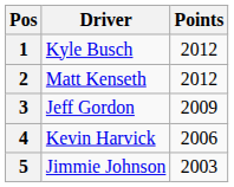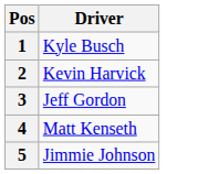 <table class="wikitable">
 <tr>
 <th>Pos</th>
 <th>Driver</th>
-<th>Points</th>
 </tr>
 <tr>
 <th>1</th>
 <td><a href='#'>Kyle Busch</a></td>
-<td style="text-align:center;">2012</td>
 </tr>
 <tr>
 <th>2</th>
-<td><a href='#'>Matt Kenseth</a></td>
-<td style="text-align:center;">2012</td>
+<td><a href='#'>Kevin Harvick</a></td>
 </tr>
 <tr>
 <th>3</th>
 <td><a href='#'>Jeff Gordon</a></td>
-<td style="text-align:center;">2009</td>
 </tr>
 <tr>
 <th>4</th>
-<td><a href='#'>Kevin Harvick</a></td>
-<td style="text-align:center;">2006</td>
+<td><a href='#'>Matt Kenseth</a></td>
 </tr>
 <tr>
 <th>5</th>
 <td><a href='#'>Jimmie Johnson</a></td>
-<td style="text-align:center;">2003</td>
 </tr>
 </table>
